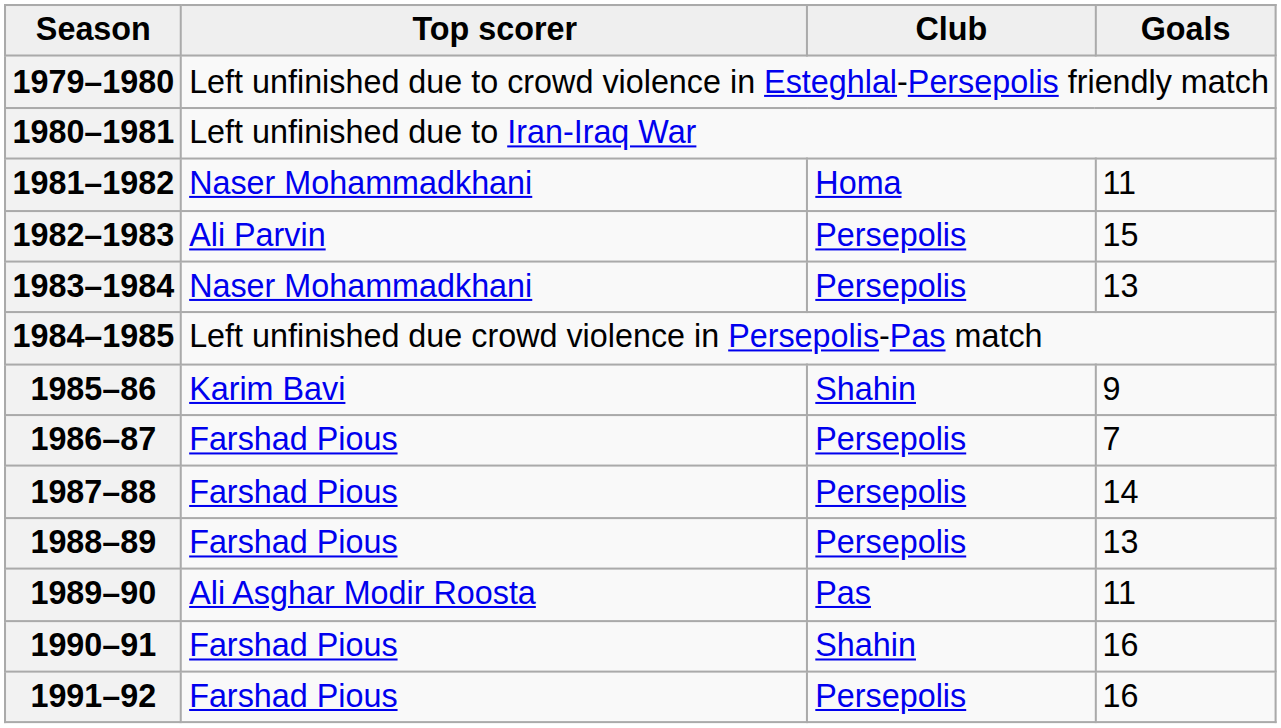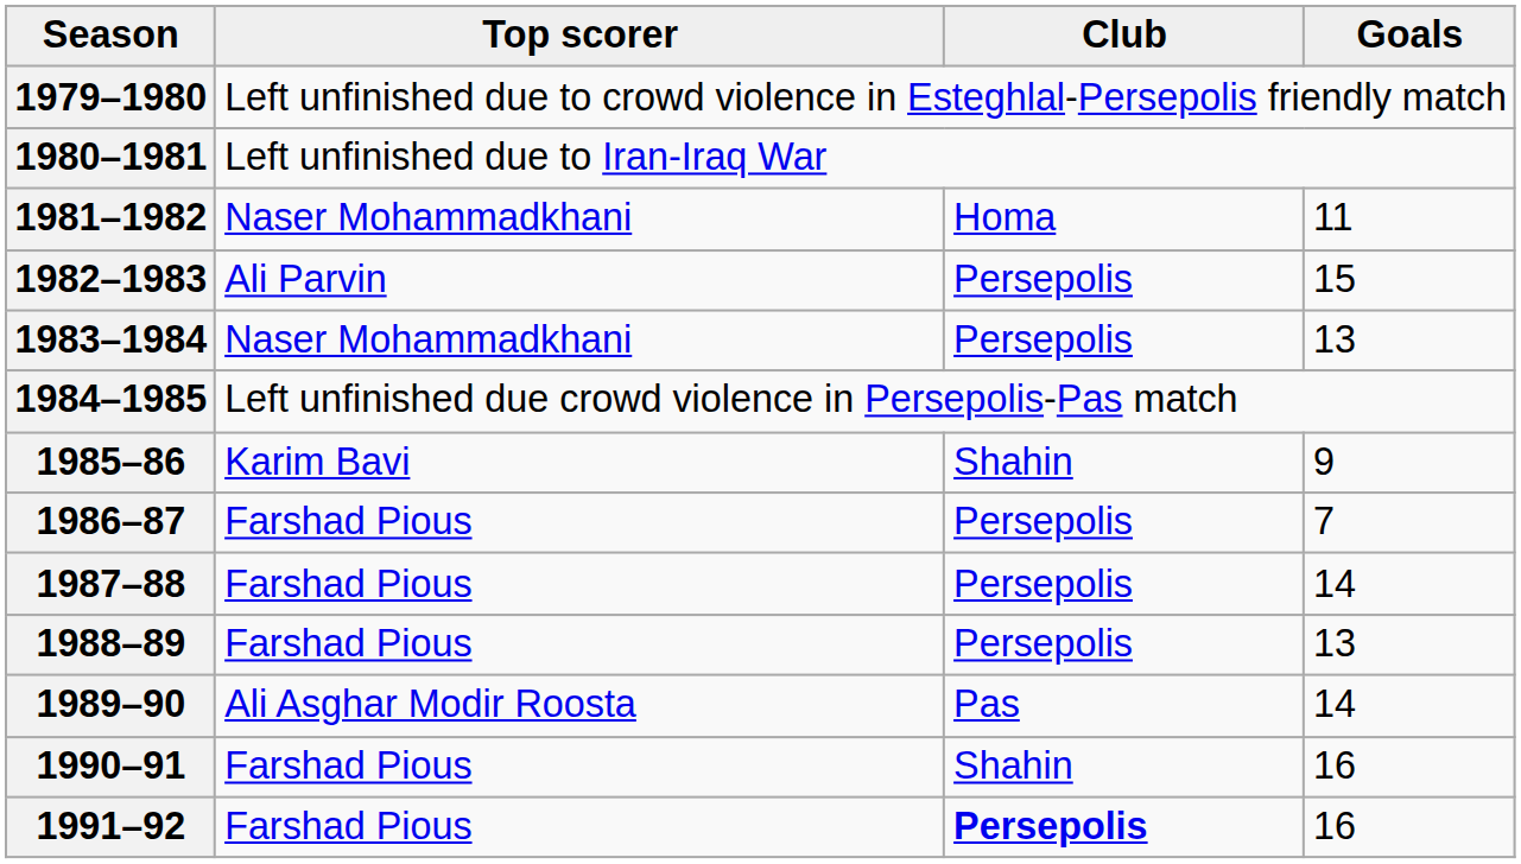 <table class="wikitable sortable">
 <tr>
 <th style="background:#efefef;">Season</th>
 <th style="background:#efefef;">Top scorer</th>
 <th style="background:#efefef;">Club</th>
 <th style="background:#efefef;">Goals</th>
 </tr>
 <tr>
 <th>1979–1980</th>
 <td colspan="3">Left unfinished due to crowd violence in <a href='#'>Esteghlal</a>-<a href='#'>Persepolis</a> friendly match</td>
 </tr>
 <tr>
 <th>1980–1981</th>
 <td colspan="3">Left unfinished due to <a href='#'>Iran-Iraq War</a></td>
 </tr>
 <tr>
 <th>1981–1982</th>
 <td> <a href='#'>Naser Mohammadkhani</a></td>
 <td><a href='#'>Homa</a></td>
 <td>11</td>
 </tr>
 <tr>
 <th>1982–1983</th>
 <td> <a href='#'>Ali Parvin</a></td>
 <td><a href='#'>Persepolis</a></td>
 <td>15</td>
 </tr>
 <tr>
 <th>1983–1984</th>
 <td> <a href='#'>Naser Mohammadkhani</a></td>
 <td><a href='#'>Persepolis</a></td>
 <td>13</td>
 </tr>
 <tr>
 <th>1984–1985</th>
 <td colspan="3">Left unfinished due crowd violence in <a href='#'>Persepolis</a>-<a href='#'>Pas</a> match</td>
 </tr>
 <tr>
 <th>1985–86</th>
 <td> <a href='#'>Karim Bavi</a></td>
 <td><a href='#'>Shahin</a></td>
 <td>9</td>
 </tr>
 <tr>
 <th>1986–87</th>
 <td> <a href='#'>Farshad Pious</a></td>
 <td><a href='#'>Persepolis</a></td>
 <td>7</td>
 </tr>
 <tr>
 <th>1987–88</th>
 <td> <a href='#'>Farshad Pious</a></td>
 <td><a href='#'>Persepolis</a></td>
 <td>14</td>
 </tr>
 <tr>
 <th>1988–89</th>
 <td> <a href='#'>Farshad Pious</a></td>
 <td><a href='#'>Persepolis</a></td>
 <td>13</td>
 </tr>
 <tr>
 <th>1989–90</th>
 <td> <a href='#'>Ali Asghar Modir Roosta</a></td>
 <td><a href='#'>Pas</a></td>
-<td>11</td>
+<td>14</td>
 </tr>
 <tr>
 <th>1990–91</th>
 <td> <a href='#'>Farshad Pious</a></td>
 <td><a href='#'>Shahin</a></td>
 <td>16</td>
 </tr>
 <tr>
 <th>1991–92</th>
 <td> <a href='#'>Farshad Pious</a></td>
-<td><a href='#'>Persepolis</a></td>
+<td><strong><a href='#'>Persepolis</a></strong></td>
 <td>16</td>
 </tr>
 </table>
